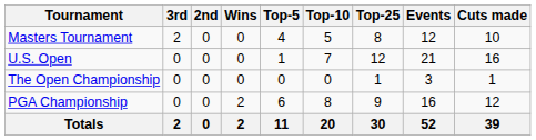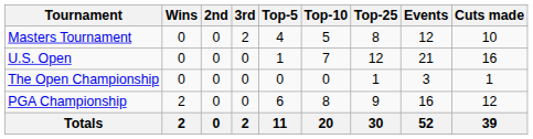 <table class=wikitable style=text-align:center>
 <tr>
 <th>Tournament</th>
+<th>Wins</th>
+<th>2nd</th>
 <th>3rd</th>
-<th>2nd</th>
-<th>Wins</th>
 <th>Top-5</th>
 <th>Top-10</th>
 <th>Top-25</th>
 <th>Events</th>
 <th>Cuts made</th>
 </tr>
 <tr>
 <td align=left><a href='#'>Masters Tournament</a></td>
-<td>2</td>
 <td>0</td>
 <td>0</td>
+<td>2</td>
 <td>4</td>
 <td>5</td>
 <td>8</td>
 <td>12</td>
 <td>10</td>
 </tr>
 <tr>
 <td align=left><a href='#'>U.S. Open</a></td>
 <td>0</td>
 <td>0</td>
 <td>0</td>
 <td>1</td>
 <td>7</td>
 <td>12</td>
 <td>21</td>
 <td>16</td>
 </tr>
 <tr>
 <td align=left><a href='#'>The Open Championship</a></td>
 <td>0</td>
 <td>0</td>
 <td>0</td>
 <td>0</td>
 <td>0</td>
 <td>1</td>
 <td>3</td>
 <td>1</td>
 </tr>
 <tr>
 <td align=left><a href='#'>PGA Championship</a></td>
+<td>2</td>
 <td>0</td>
 <td>0</td>
-<td>2</td>
 <td>6</td>
 <td>8</td>
 <td>9</td>
 <td>16</td>
 <td>12</td>
 </tr>
 <tr>
 <th>Totals</th>
 <th>2</th>
 <th>0</th>
 <th>2</th>
 <th>11</th>
 <th>20</th>
 <th>30</th>
 <th>52</th>
 <th>39</th>
 </tr>
 </table>
